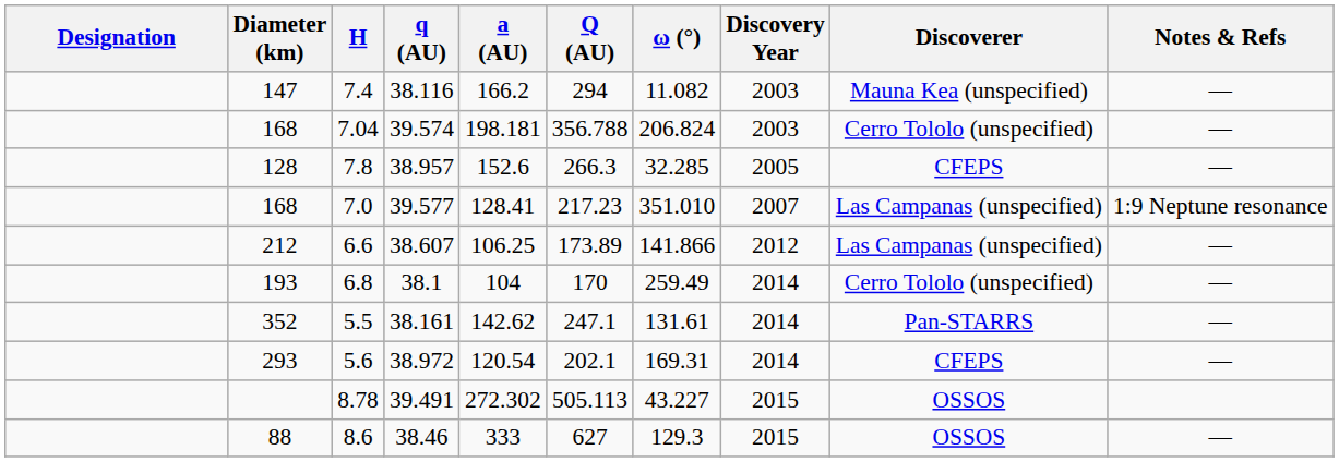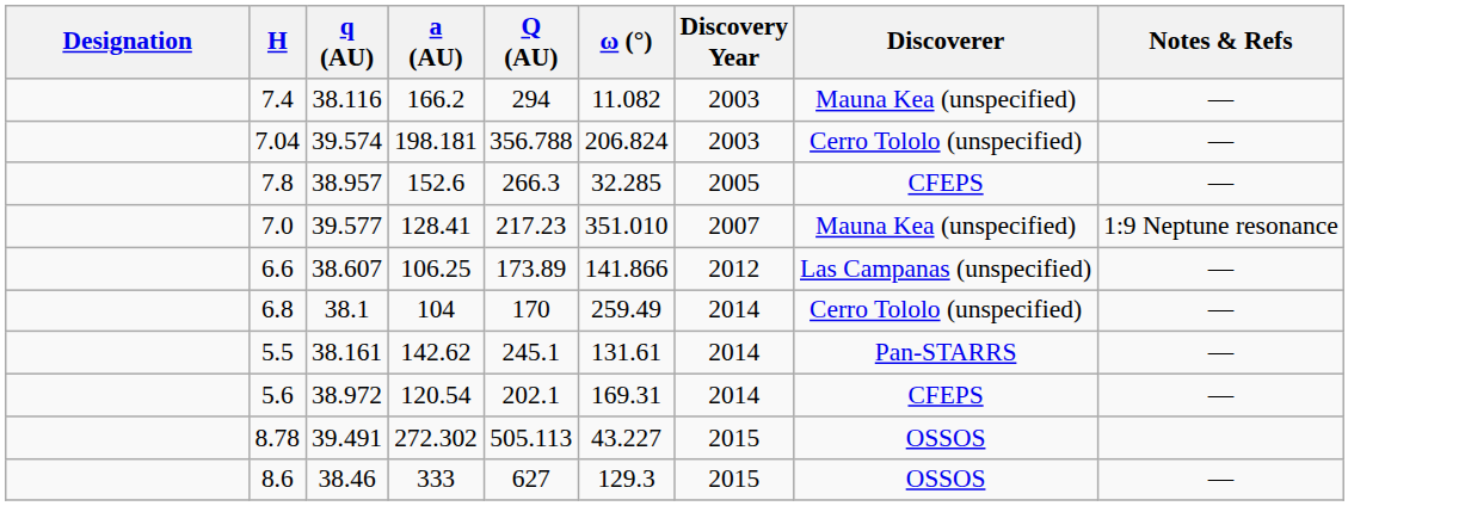 <table class="wikitable sortable collapsible" style="text-align:center; font-size: 0.9em;">
 <tr>
 <th width=130><a href='#'>Designation</a></th>
-<th data-sort-type="number">Diameter<br>(km)</th>
 <th data-sort-type="number"><a href='#'>H</a></th>
 <th data-sort-type="number"><a href='#'>q</a><br>(AU)</th>
 <th data-sort-type="number"><a href='#'>a</a><br>(AU)</th>
 <th data-sort-type="number"><a href='#'>Q</a><br>(AU)</th>
 <th data-sort-type="number"><a href='#'>ω</a> (°)</th>
 <th data-sort-type="number">Discovery<br>Year</th>
 <th>Discoverer</th>
 <th class="unsortable">Notes & Refs</th>
 </tr>
 <tr>
 <td data-sort-value="506479"></td>
-<td>147</td>
 <td>7.4</td>
 <td>38.116</td>
 <td>166.2</td>
 <td>294</td>
 <td>11.082</td>
 <td>2003</td>
 <td><a href='#'>Mauna Kea</a> (unspecified)</td>
 <td>—</td>
 </tr>
 <tr>
 <td data-sort-value="P2003S422S"></td>
-<td>168</td>
 <td data-slort-value="7.2">7.04</td>
 <td>39.574</td>
 <td>198.181</td>
 <td>356.788</td>
 <td>206.824</td>
 <td>2003</td>
 <td><a href='#'>Cerro Tololo</a> (unspecified)</td>
 <td>—</td>
 </tr>
 <tr>
 <td data-sort-value="P2005R052H"></td>
-<td>128</td>
 <td>7.8</td>
 <td>38.957</td>
 <td>152.6</td>
 <td>266.3</td>
 <td>32.285</td>
 <td>2005</td>
 <td><a href='#'>CFEPS</a></td>
 <td>—</td>
 </tr>
 <tr>
 <td data-sort-value="P2007T434C"></td>
-<td>168</td>
 <td>7.0</td>
 <td>39.577</td>
 <td>128.41</td>
 <td>217.23</td>
 <td>351.010</td>
 <td>2007</td>
-<td><a href='#'>Las Campanas</a> (unspecified)</td>
+<td><a href='#'>Mauna Kea</a> (unspecified)</td>
 <td>1:9 Neptune resonance</td>
 </tr>
 <tr>
 <td data-sort-value="P2012F084L"></td>
-<td>212</td>
 <td>6.6</td>
 <td>38.607</td>
 <td>106.25</td>
 <td>173.89</td>
 <td>141.866</td>
 <td>2012</td>
 <td><a href='#'>Las Campanas</a> (unspecified)</td>
 <td>—</td>
 </tr>
 <tr>
 <td data-sort-value="P2014F072L"></td>
-<td>193</td>
 <td>6.8</td>
 <td>38.1</td>
 <td>104</td>
 <td>170</td>
 <td>259.49</td>
 <td>2014</td>
 <td><a href='#'>Cerro Tololo</a> (unspecified)</td>
 <td>—</td>
 </tr>
 <tr>
 <td data-sort-value="P2014J080W"></td>
-<td>352</td>
 <td>5.5</td>
 <td>38.161</td>
 <td>142.62</td>
-<td>247.1</td>
+<td>245.1</td>
 <td>131.61</td>
 <td>2014</td>
 <td><a href='#'>Pan-STARRS</a></td>
 <td>—</td>
 </tr>
 <tr>
 <td data-sort-value="P2014Y050K"></td>
-<td>293</td>
 <td>5.6</td>
 <td>38.972</td>
 <td>120.54</td>
 <td>202.1</td>
 <td>169.31</td>
 <td>2014</td>
 <td><a href='#'>CFEPS</a></td>
 <td>—</td>
 </tr>
 <tr>
-<td></td>
 <td></td>
 <td>8.78</td>
 <td>39.491</td>
 <td>272.302</td>
 <td>505.113</td>
 <td>43.227</td>
 <td>2015</td>
 <td><a href='#'>OSSOS</a></td>
 <td></td>
 </tr>
 <tr>
 <td data-sort-value="P2015G050T"></td>
-<td>88</td>
 <td>8.6</td>
 <td>38.46</td>
 <td>333</td>
 <td>627</td>
 <td>129.3</td>
 <td>2015</td>
 <td><a href='#'>OSSOS</a></td>
 <td>—</td>
 </tr>
 </table>
